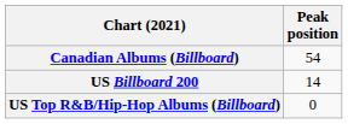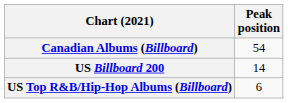 <table class="wikitable sortable plainrowheaders" style="text-align:center">
 <tr>
 <th scope="col">Chart (2021)</th>
 <th scope="col">Peak<br>position</th>
 </tr>
 <tr>
 <th scope="row"><a href='#'>Canadian Albums</a> (<em><a href='#'>Billboard</a></em>)</th>
 <td>54</td>
 </tr>
 <tr>
 <th scope="row">US <a href='#'><em>Billboard</em> 200</a></th>
 <td>14</td>
 </tr>
 <tr>
 <th scope="row">US <a href='#'>Top R&B/Hip-Hop Albums</a> (<em><a href='#'>Billboard</a></em>)</th>
-<td>0</td>
+<td>6</td>
 </tr>
 </table>
